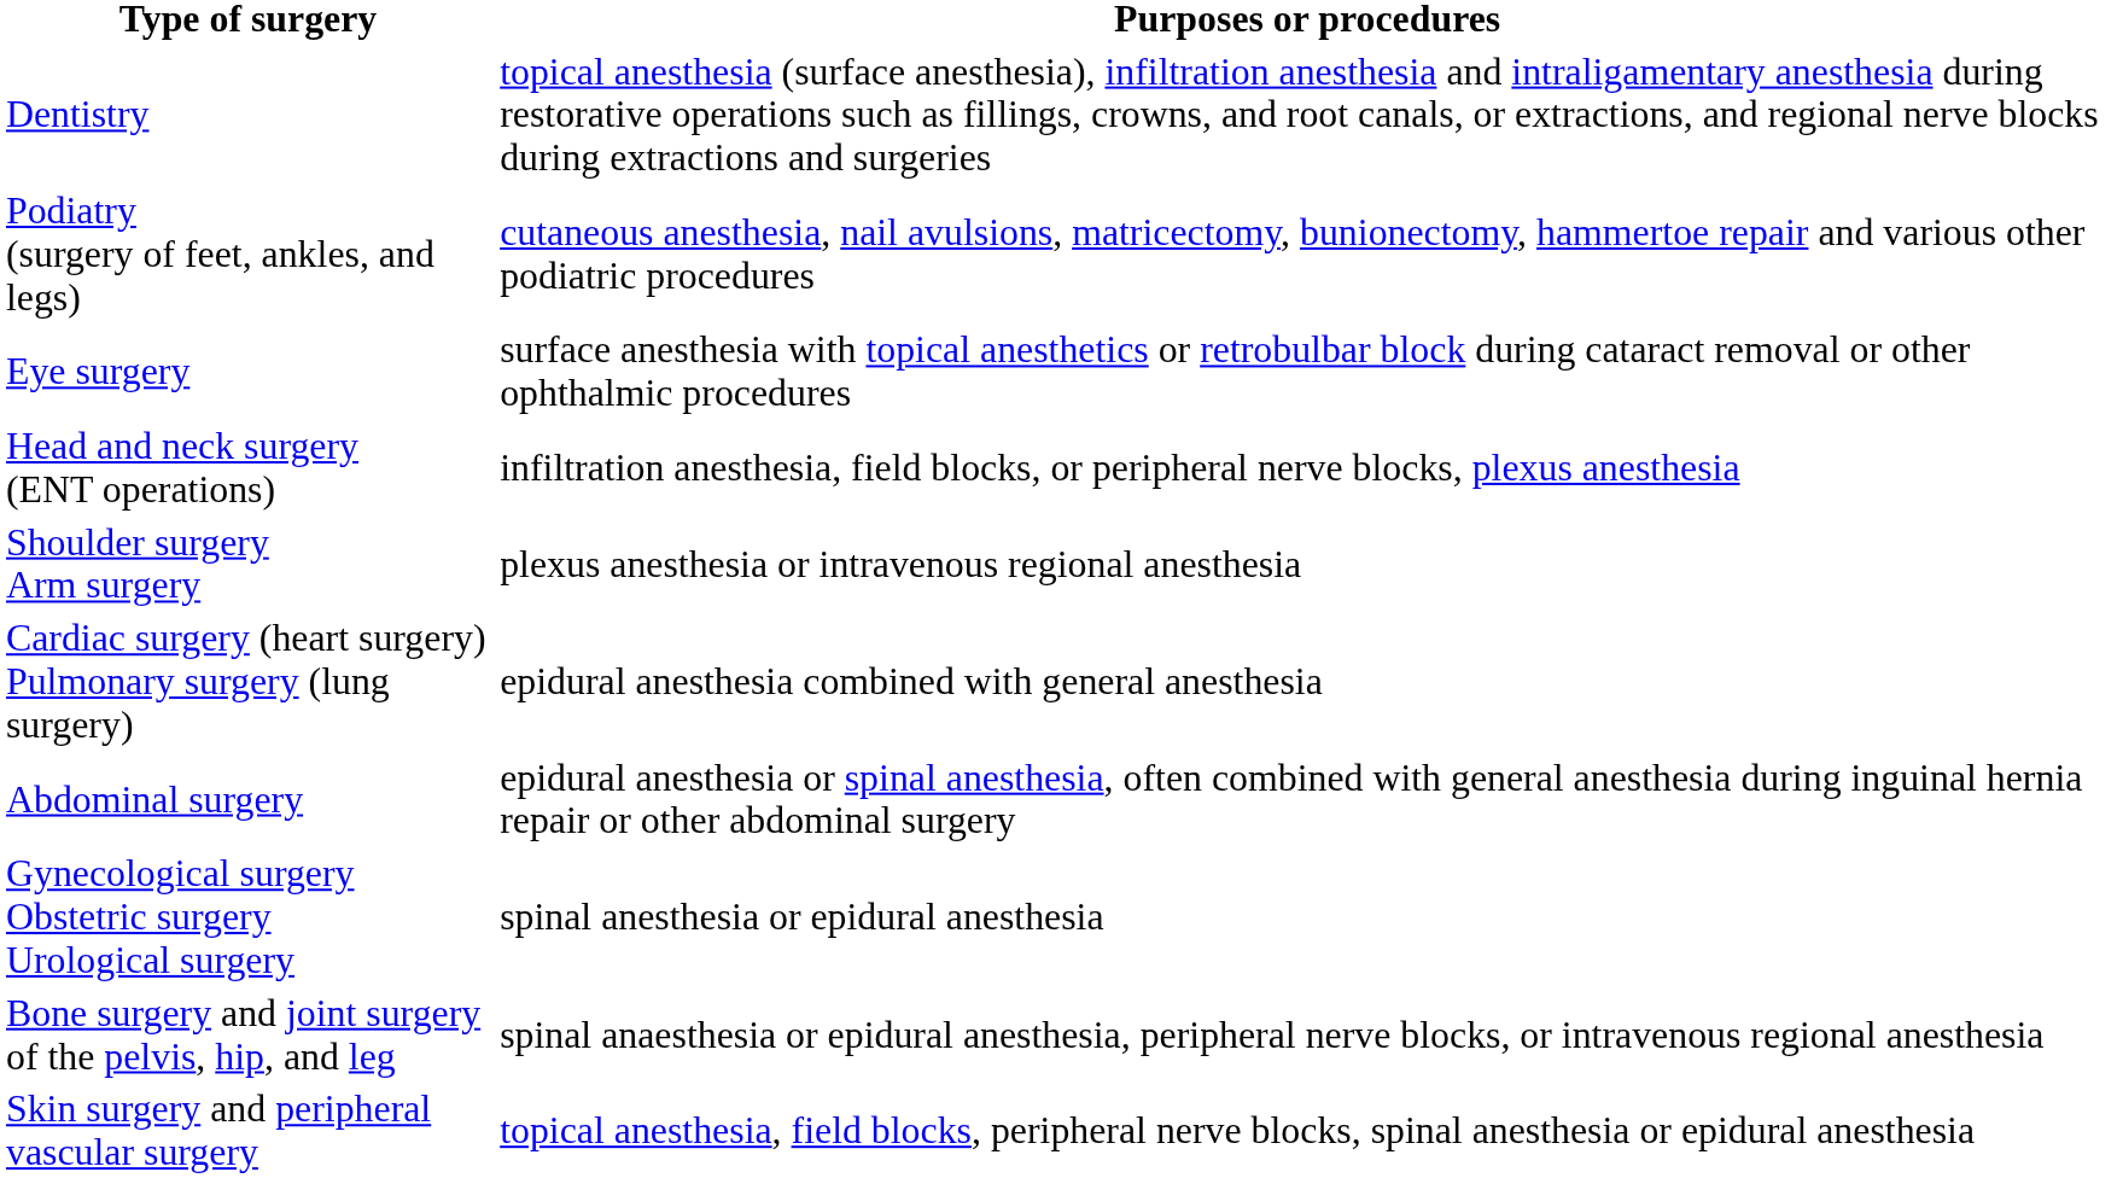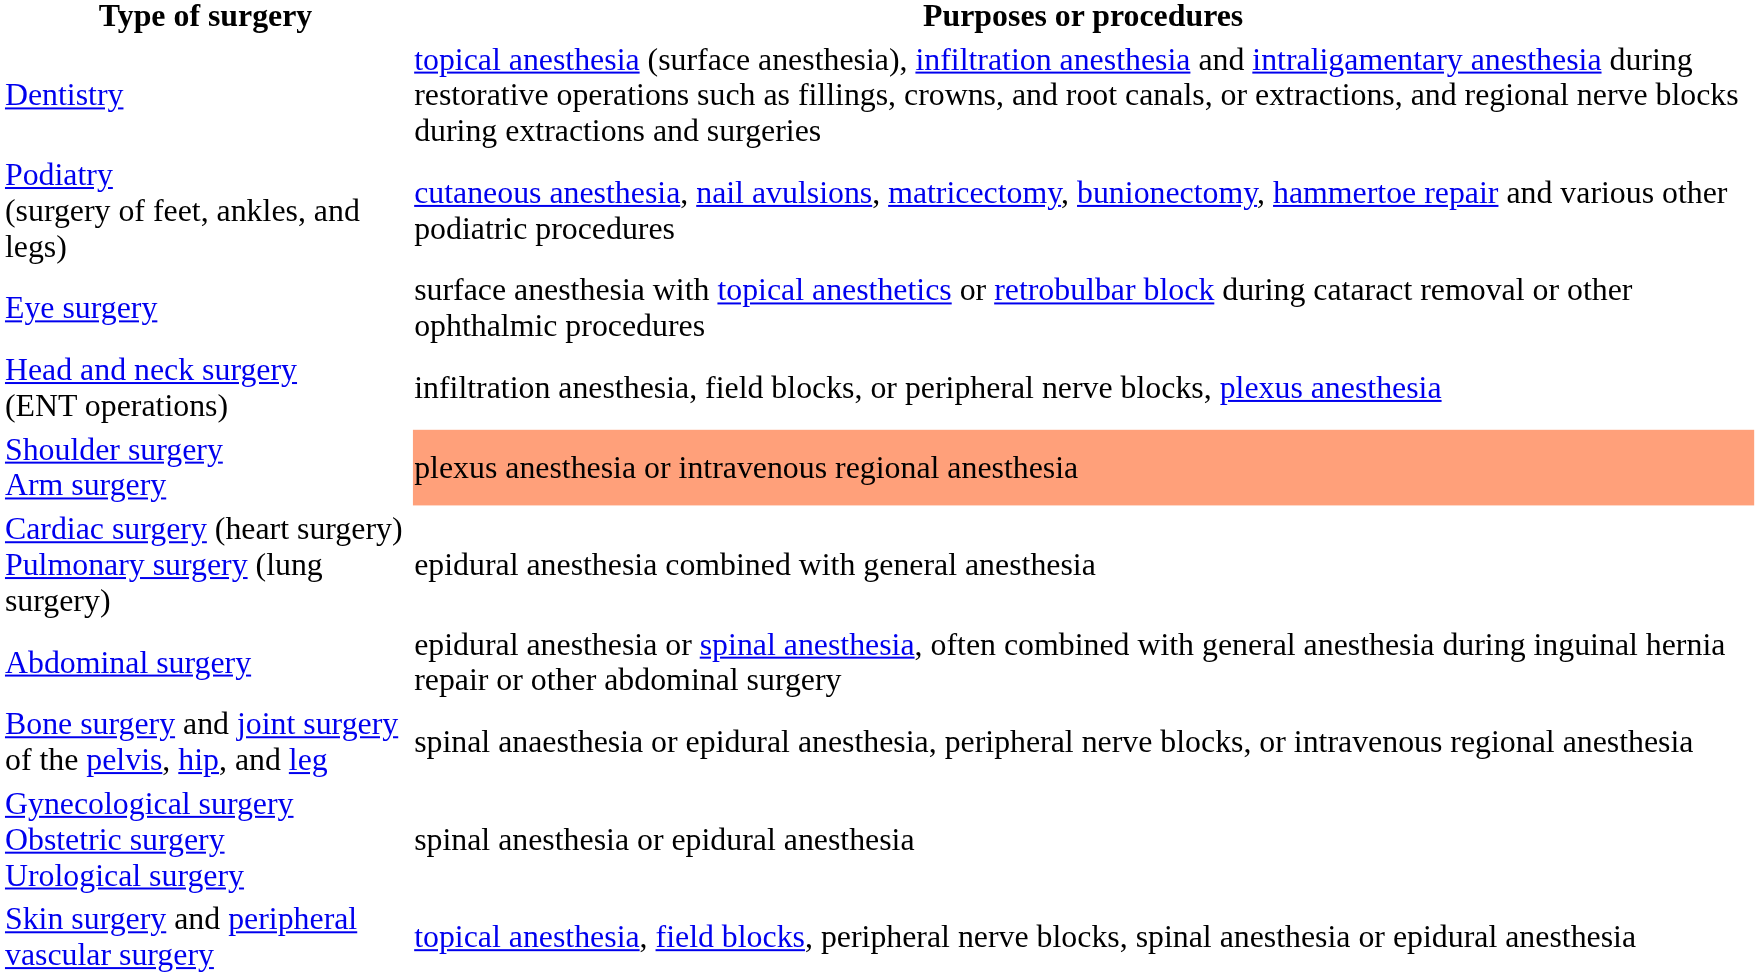 <table>
 <tr>
 <th>Type of surgery</th>
 <th>Purposes or procedures</th>
 </tr>
 <tr>
 <td><a href='#'>Dentistry</a></td>
 <td><a href='#'>topical anesthesia</a> (surface anesthesia), <a href='#'>infiltration anesthesia</a> and <a href='#'>intraligamentary anesthesia</a> during restorative operations such as fillings, crowns, and root canals, or extractions, and regional nerve blocks during extractions and surgeries</td>
 </tr>
 <tr>
 <td><a href='#'>Podiatry</a><br>(surgery of feet, ankles, and legs)</td>
 <td><a href='#'>cutaneous anesthesia</a>, <a href='#'>nail avulsions</a>, <a href='#'>matricectomy</a>, <a href='#'>bunionectomy</a>, <a href='#'>hammertoe repair</a> and various other podiatric procedures</td>
 </tr>
 <tr>
 <td><a href='#'>Eye surgery</a></td>
 <td>surface anesthesia with <a href='#'>topical anesthetics</a> or <a href='#'>retrobulbar block</a> during cataract removal or other ophthalmic procedures</td>
 </tr>
 <tr>
 <td><a href='#'>Head and neck surgery</a><br>(ENT operations)</td>
 <td>infiltration anesthesia, field blocks, or peripheral nerve blocks, <a href='#'>plexus anesthesia</a></td>
 </tr>
 <tr>
 <td><a href='#'>Shoulder surgery</a><br><a href='#'>Arm surgery</a></td>
-<td>plexus anesthesia or intravenous regional anesthesia</td>
+<td style="background: lightsalmon;">plexus anesthesia or intravenous regional anesthesia</td>
 </tr>
 <tr>
 <td><a href='#'>Cardiac surgery</a> (heart surgery)<br><a href='#'>Pulmonary surgery</a> (lung surgery)</td>
 <td>epidural anesthesia combined with general anesthesia</td>
 </tr>
 <tr>
 <td><a href='#'>Abdominal surgery</a></td>
 <td>epidural anesthesia or <a href='#'>spinal anesthesia</a>, often combined with general anesthesia during inguinal hernia repair or other abdominal surgery</td>
 </tr>
 <tr>
+<td><a href='#'>Bone surgery</a> and <a href='#'>joint surgery</a> of the <a href='#'>pelvis</a>, <a href='#'>hip</a>, and <a href='#'>leg</a></td>
+<td>spinal anaesthesia or epidural anesthesia, peripheral nerve blocks, or intravenous regional anesthesia</td>
+</tr>
+<tr>
 <td><a href='#'>Gynecological surgery</a><br><a href='#'>Obstetric surgery</a><br><a href='#'>Urological surgery</a></td>
 <td>spinal anesthesia or epidural anesthesia</td>
-</tr>
-<tr>
-<td><a href='#'>Bone surgery</a> and <a href='#'>joint surgery</a> of the <a href='#'>pelvis</a>, <a href='#'>hip</a>, and <a href='#'>leg</a></td>
-<td>spinal anaesthesia or epidural anesthesia, peripheral nerve blocks, or intravenous regional anesthesia</td>
 </tr>
 <tr>
 <td><a href='#'>Skin surgery</a> and <a href='#'>peripheral vascular surgery</a></td>
 <td><a href='#'>topical anesthesia</a>, <a href='#'>field blocks</a>, peripheral nerve blocks, spinal anesthesia or epidural anesthesia</td>
 </tr>
 </table>
